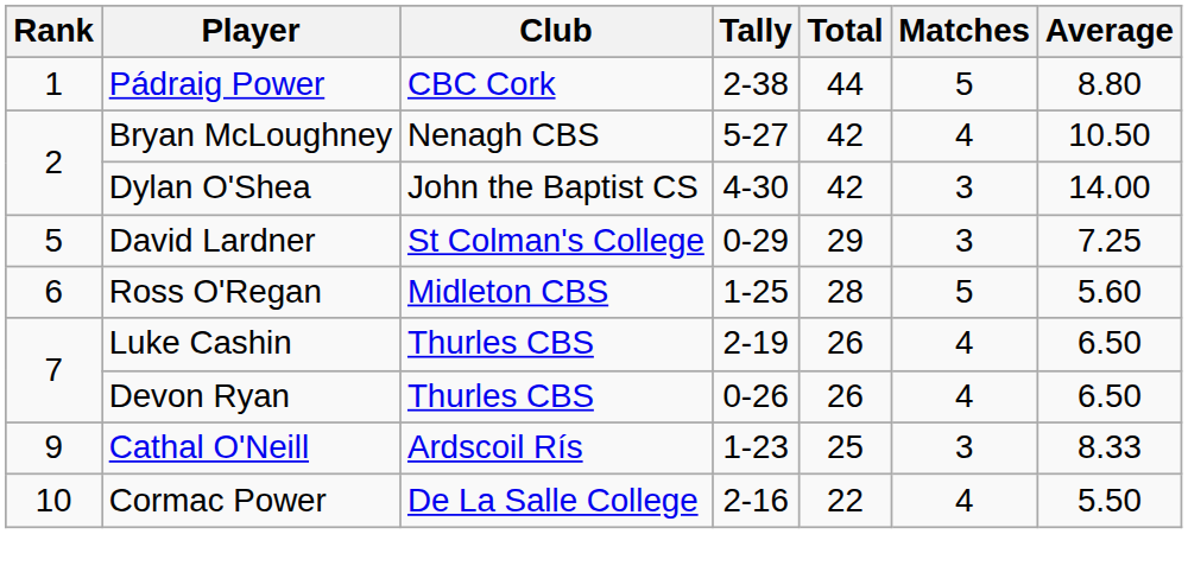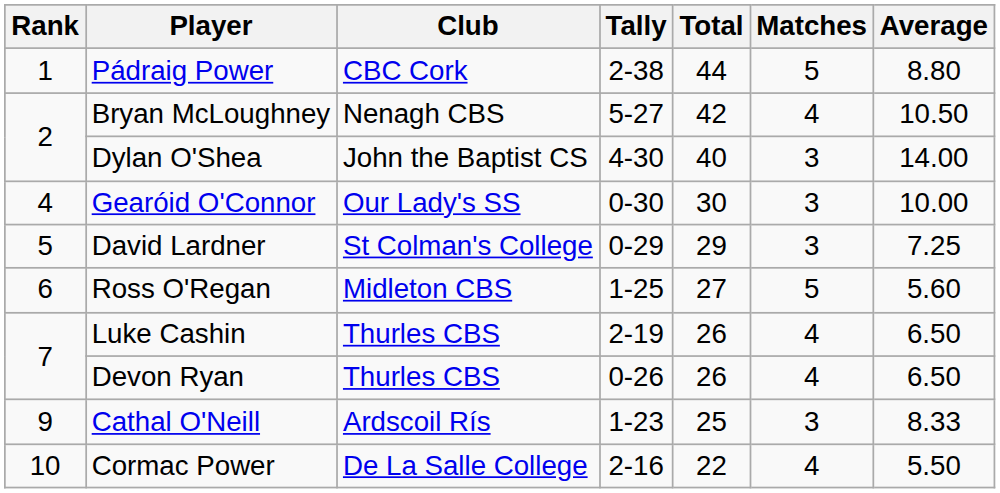 <table class="wikitable">
 <tr>
 <th>Rank</th>
 <th>Player</th>
 <th>Club</th>
 <th>Tally</th>
 <th>Total</th>
 <th>Matches</th>
 <th>Average</th>
 </tr>
 <tr>
 <td rowspan="1" style="text-align:center;">1</td>
 <td><a href='#'>Pádraig Power</a></td>
 <td><a href='#'>CBC Cork</a></td>
 <td align=center>2-38</td>
 <td align=center>44</td>
 <td align=center>5</td>
 <td align=center>8.80</td>
 </tr>
 <tr>
 <td rowspan="2" style="text-align:center;">2</td>
 <td>Bryan McLoughney</td>
 <td>Nenagh CBS</td>
 <td align=center>5-27</td>
 <td align=center>42</td>
 <td align=center>4</td>
 <td align=center>10.50</td>
 </tr>
 <tr>
 <td>Dylan O'Shea</td>
 <td>John the Baptist CS</td>
 <td align=center>4-30</td>
-<td align=center>42</td>
+<td align=center>40</td>
 <td align=center>3</td>
 <td align=center>14.00</td>
+</tr>
+<tr>
+<td rowspan="1" style="text-align:center;">4</td>
+<td><a href='#'>Gearóid O'Connor</a></td>
+<td><a href='#'>Our Lady's SS</a></td>
+<td align=center>0-30</td>
+<td align=center>30</td>
+<td align=center>3</td>
+<td align=center>10.00</td>
 </tr>
 <tr>
 <td rowspan="1" style="text-align:center;">5</td>
 <td>David Lardner</td>
 <td><a href='#'>St Colman's College</a></td>
 <td align=center>0-29</td>
 <td align=center>29</td>
 <td align=center>3</td>
 <td align=center>7.25</td>
 </tr>
 <tr>
 <td rowspan="1" style="text-align:center;">6</td>
 <td>Ross O'Regan</td>
 <td><a href='#'>Midleton CBS</a></td>
 <td align=center>1-25</td>
-<td align=center>28</td>
+<td align=center>27</td>
 <td align=center>5</td>
 <td align=center>5.60</td>
 </tr>
 <tr>
 <td rowspan="2" style="text-align:center;">7</td>
 <td>Luke Cashin</td>
 <td><a href='#'>Thurles CBS</a></td>
 <td align=center>2-19</td>
 <td align=center>26</td>
 <td align=center>4</td>
 <td align=center>6.50</td>
 </tr>
 <tr>
 <td>Devon Ryan</td>
 <td><a href='#'>Thurles CBS</a></td>
 <td align=center>0-26</td>
 <td align=center>26</td>
 <td align=center>4</td>
 <td align=center>6.50</td>
 </tr>
 <tr>
 <td rowspan="1" style="text-align:center;">9</td>
 <td><a href='#'>Cathal O'Neill</a></td>
 <td><a href='#'>Ardscoil Rís</a></td>
 <td align=center>1-23</td>
 <td align=center>25</td>
 <td align=center>3</td>
 <td align=center>8.33</td>
 </tr>
 <tr>
 <td rowspan="1" style="text-align:center;">10</td>
 <td>Cormac Power</td>
 <td><a href='#'>De La Salle College</a></td>
 <td align=center>2-16</td>
 <td align=center>22</td>
 <td align=center>4</td>
 <td align=center>5.50</td>
 </tr>
 </table>
